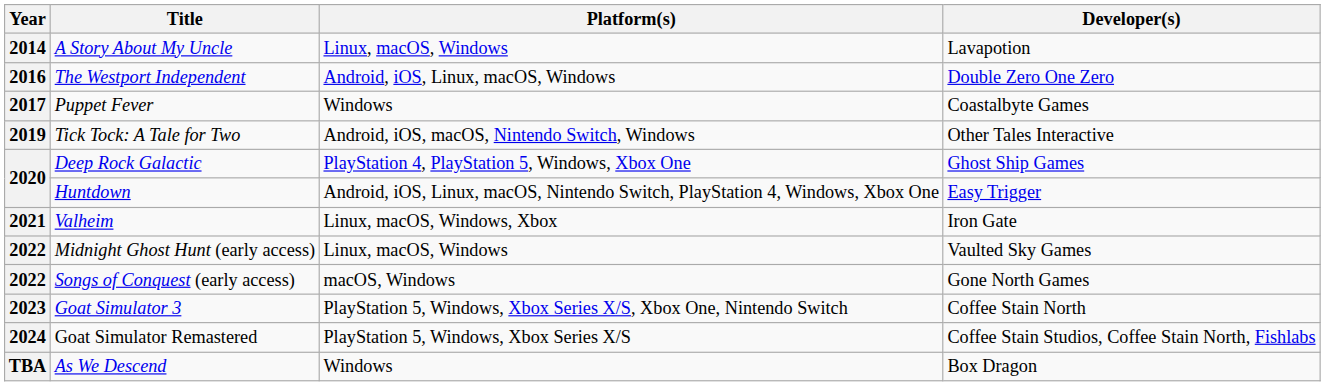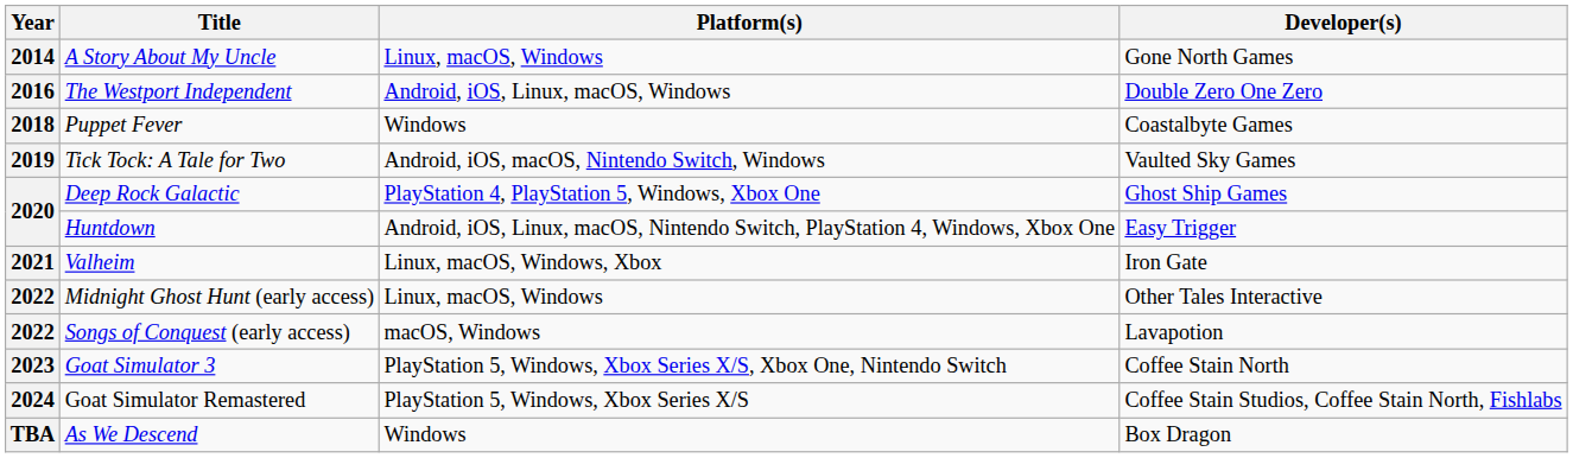 <table class="wikitable sortable plainrowheaders">
 <tr>
 <th scope="col">Year</th>
 <th scope="col">Title</th>
 <th scope="col">Platform(s)</th>
 <th scope="col">Developer(s)</th>
 </tr>
 <tr>
 <th scope="row">2014</th>
 <td><em><a href='#'>A Story About My Uncle</a></em></td>
 <td><a href='#'>Linux</a>, <a href='#'>macOS</a>, <a href='#'>Windows</a></td>
-<td>Lavapotion</td>
+<td>Gone North Games</td>
 </tr>
 <tr>
 <th scope="row">2016</th>
 <td><em><a href='#'>The Westport Independent</a></em></td>
 <td><a href='#'>Android</a>, <a href='#'>iOS</a>, Linux, macOS, Windows</td>
 <td><a href='#'>Double Zero One Zero</a></td>
 </tr>
 <tr>
-<th scope="row">2017</th>
+<th scope="row">2018</th>
 <td><em>Puppet Fever</em></td>
 <td>Windows</td>
 <td>Coastalbyte Games</td>
 </tr>
 <tr>
 <th scope="row">2019</th>
 <td><em>Tick Tock: A Tale for Two</em></td>
 <td>Android, iOS, macOS, <a href='#'>Nintendo Switch</a>, Windows</td>
-<td>Other Tales Interactive</td>
+<td>Vaulted Sky Games</td>
 </tr>
 <tr>
 <th rowspan="2" scope="row">2020</th>
 <td><em><a href='#'>Deep Rock Galactic</a></em></td>
 <td><a href='#'>PlayStation 4</a>, <a href='#'>PlayStation 5</a>, Windows, <a href='#'>Xbox One</a></td>
 <td><a href='#'>Ghost Ship Games</a></td>
 </tr>
 <tr>
 <td><em><a href='#'>Huntdown</a></em></td>
 <td>Android, iOS, Linux, macOS, Nintendo Switch, PlayStation 4, Windows, Xbox One</td>
 <td><a href='#'>Easy Trigger</a></td>
 </tr>
 <tr>
 <th scope="row">2021</th>
 <td><em><a href='#'>Valheim</a></em></td>
 <td>Linux, macOS, Windows, Xbox</td>
 <td>Iron Gate</td>
 </tr>
 <tr>
 <th scope="row">2022</th>
 <td><em>Midnight Ghost Hunt</em> (early access)</td>
 <td>Linux, macOS, Windows</td>
-<td>Vaulted Sky Games</td>
+<td>Other Tales Interactive</td>
 </tr>
 <tr>
 <th scope="row">2022</th>
 <td><em><a href='#'>Songs of Conquest</a></em> (early access)</td>
 <td>macOS, Windows</td>
-<td>Gone North Games</td>
+<td>Lavapotion</td>
 </tr>
 <tr>
 <th scope="row">2023</th>
 <td><em><a href='#'>Goat Simulator 3</a></em></td>
 <td>PlayStation 5, Windows, <a href='#'>Xbox Series X/S</a>, Xbox One, Nintendo Switch</td>
 <td>Coffee Stain North</td>
 </tr>
 <tr>
 <th scope="row">2024</th>
 <td>Goat Simulator Remastered</td>
 <td>PlayStation 5, Windows, Xbox Series X/S</td>
 <td>Coffee Stain Studios, Coffee Stain North, <a href='#'>Fishlabs</a></td>
 </tr>
 <tr>
 <th scope="row">TBA</th>
 <td><em><a href='#'>As We Descend</a></em></td>
 <td>Windows</td>
 <td>Box Dragon</td>
 </tr>
 </table>
